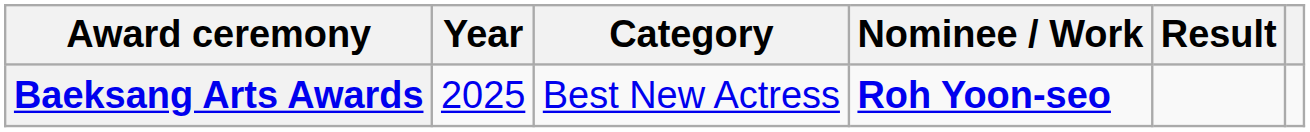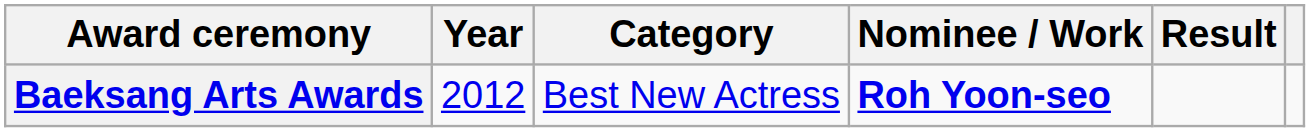 <table class="wikitable plainrowheaders sortable">
 <tr>
 <th scope="col">Award ceremony</th>
 <th scope="col">Year</th>
 <th scope="col">Category </th>
 <th scope="col">Nominee / Work </th>
 <th scope="col">Result</th>
 <th scope="col" class="unsortable"></th>
 </tr>
 <tr>
 <th scope="row"><a href='#'>Baeksang Arts Awards</a></th>
-<td style="text-align:center"><a href='#'>2025</a></td>
+<td style="text-align:center"><a href='#'>2012</a></td>
 <td><a href='#'>Best New Actress</a></td>
 <td><strong><a href='#'>Roh Yoon-seo</a></strong></td>
 <td></td>
 <td style="text-align:center"></td>
 </tr>
 </table>
